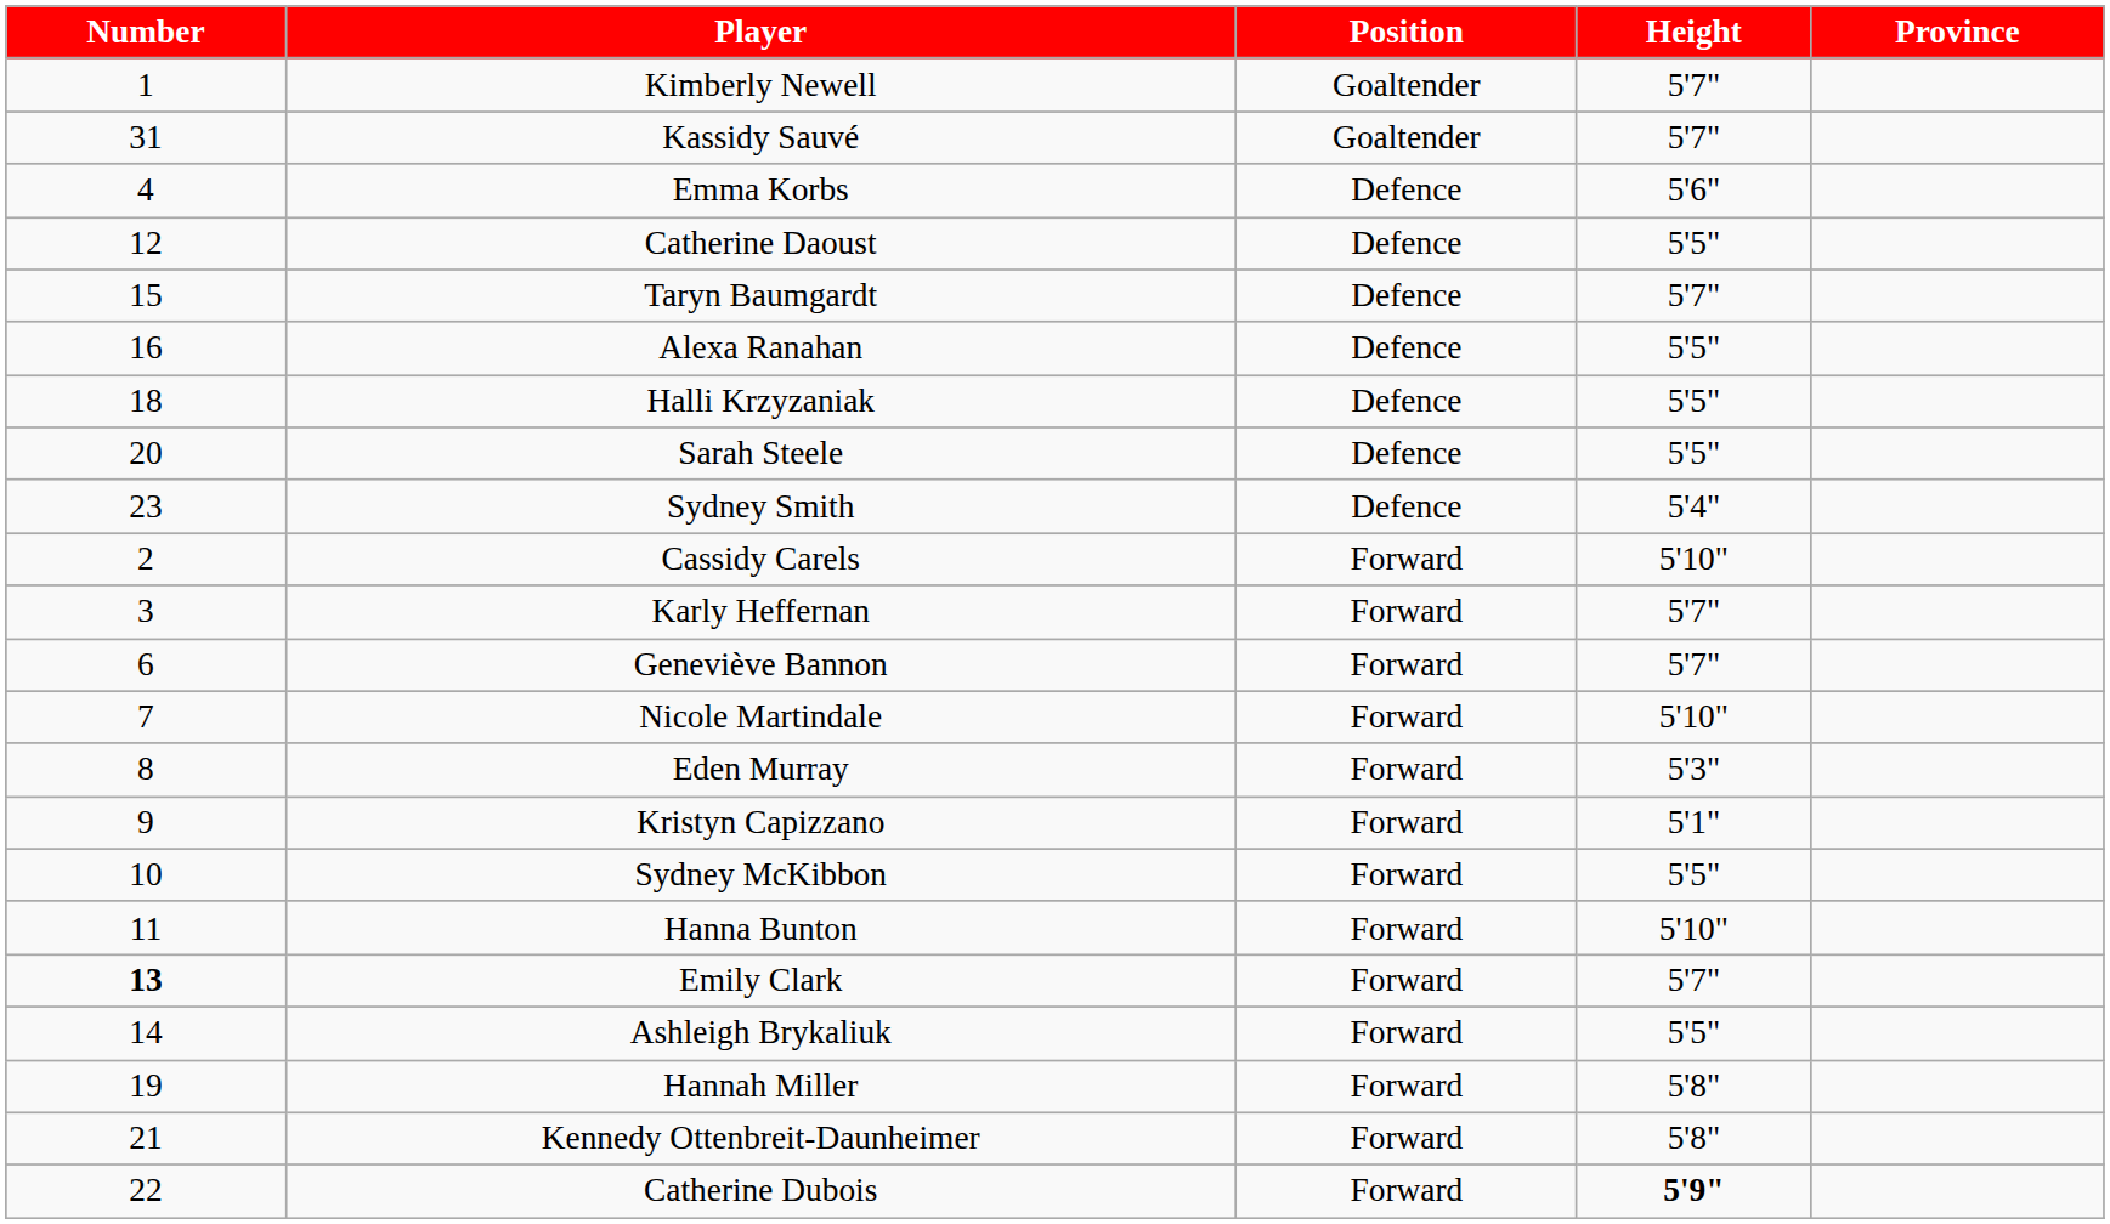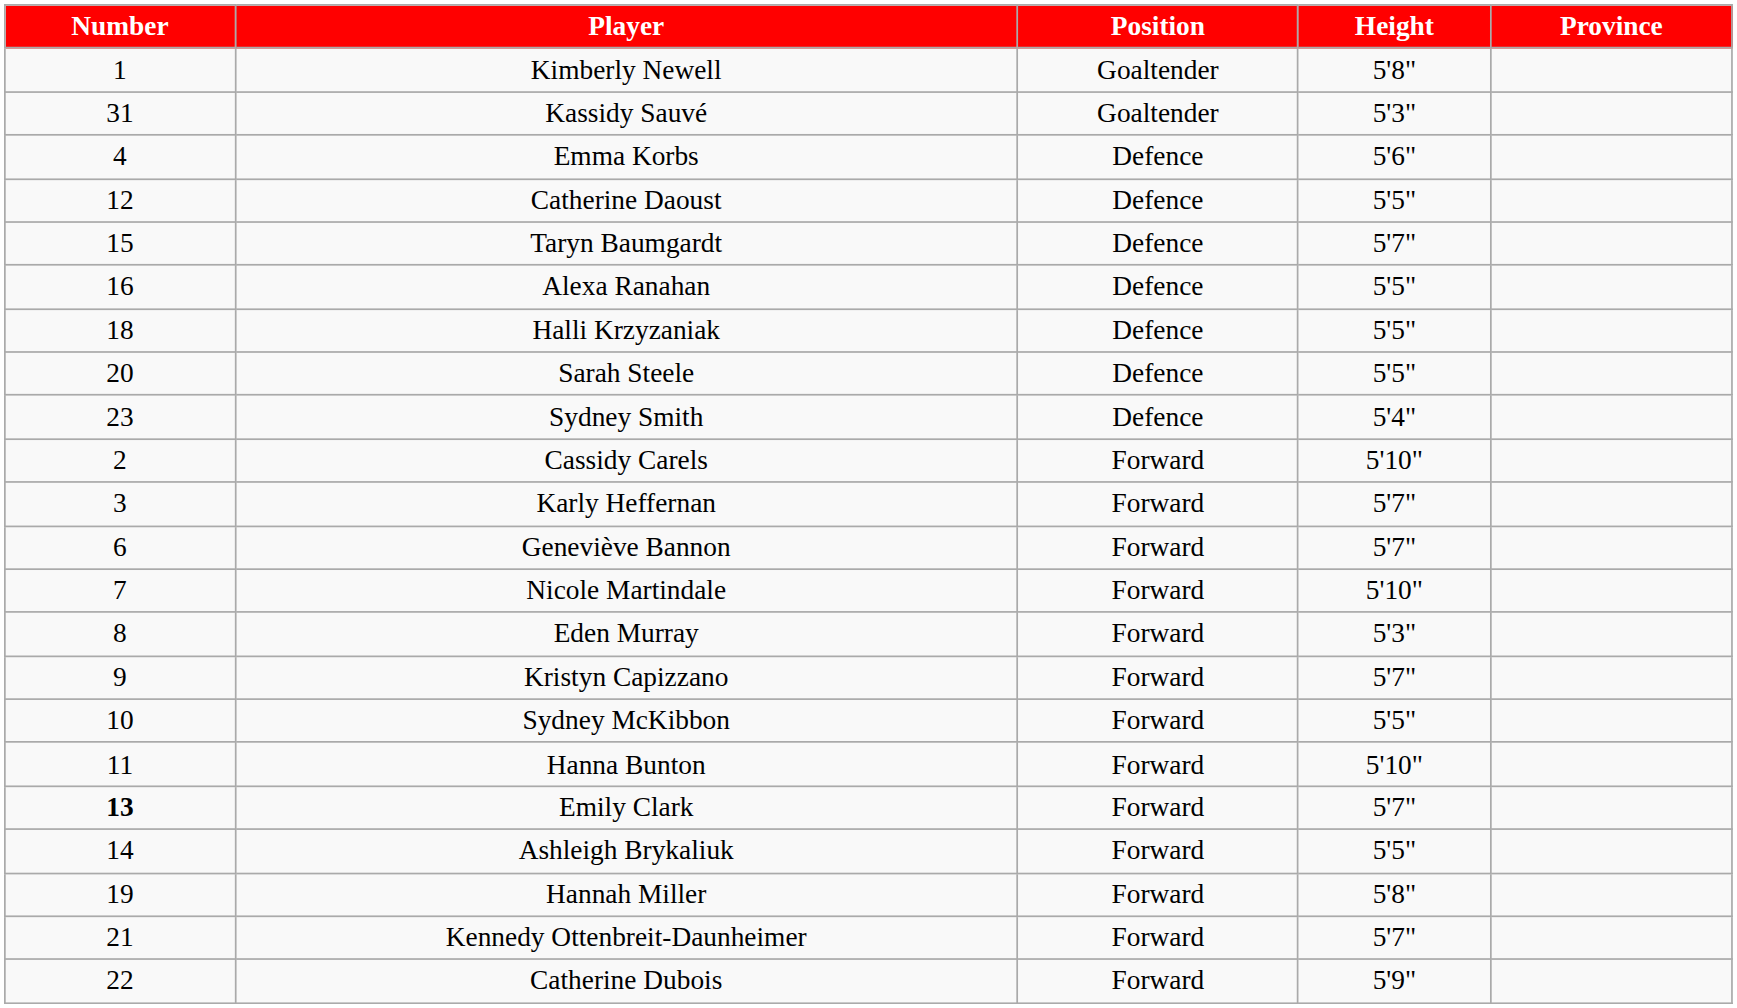 <table class="wikitable" width="80%">
 <tr align="center"  style=" background:red; color:#FFFFFF;">
 <td><strong>Number</strong></td>
 <td><strong>Player</strong></td>
 <td><strong>Position</strong></td>
 <td><strong>Height</strong></td>
 <td><strong>Province</strong></td>
 </tr>
 <tr align="center" bgcolor="">
 <td>1</td>
 <td>Kimberly Newell</td>
 <td>Goaltender</td>
-<td>5'7"</td>
+<td>5'8"</td>
 <td></td>
 </tr>
 <tr align="center" bgcolor="">
 <td>31</td>
 <td>Kassidy Sauvé</td>
 <td>Goaltender</td>
-<td>5'7"</td>
+<td>5'3"</td>
 <td></td>
 </tr>
 <tr align="center" bgcolor="">
 <td>4</td>
 <td>Emma Korbs</td>
 <td>Defence</td>
 <td>5'6"</td>
 <td></td>
 </tr>
 <tr align="center" bgcolor="">
 <td>12</td>
 <td>Catherine Daoust</td>
 <td>Defence</td>
 <td>5'5"</td>
 <td></td>
 </tr>
 <tr align="center" bgcolor="">
 <td>15</td>
 <td>Taryn Baumgardt</td>
 <td>Defence</td>
 <td>5'7"</td>
 <td></td>
 </tr>
 <tr align="center" bgcolor="">
 <td>16</td>
 <td>Alexa Ranahan</td>
 <td>Defence</td>
 <td>5'5"</td>
 <td></td>
 </tr>
 <tr align="center" bgcolor="">
 <td>18</td>
 <td>Halli Krzyzaniak</td>
 <td>Defence</td>
 <td>5'5"</td>
 <td></td>
 </tr>
 <tr align="center" bgcolor="">
 <td>20</td>
 <td>Sarah Steele</td>
 <td>Defence</td>
 <td>5'5"</td>
 <td></td>
 </tr>
 <tr align="center" bgcolor="">
 <td>23</td>
 <td>Sydney Smith</td>
 <td>Defence</td>
 <td>5'4"</td>
 <td></td>
 </tr>
 <tr align="center" bgcolor="">
 <td>2</td>
 <td>Cassidy Carels</td>
 <td>Forward</td>
 <td>5'10"</td>
 <td></td>
 </tr>
 <tr align="center" bgcolor="">
 <td>3</td>
 <td>Karly Heffernan</td>
 <td>Forward</td>
 <td>5'7"</td>
 <td></td>
 </tr>
 <tr align="center" bgcolor="">
 <td>6</td>
 <td>Geneviève Bannon</td>
 <td>Forward</td>
 <td>5'7"</td>
 <td></td>
 </tr>
 <tr align="center" bgcolor="">
 <td>7</td>
 <td>Nicole Martindale</td>
 <td>Forward</td>
 <td>5'10"</td>
 <td></td>
 </tr>
 <tr align="center" bgcolor="">
 <td>8</td>
 <td>Eden Murray</td>
 <td>Forward</td>
 <td>5'3"</td>
 <td></td>
 </tr>
 <tr align="center" bgcolor="">
 <td>9</td>
 <td>Kristyn Capizzano</td>
 <td>Forward</td>
-<td>5'1"</td>
+<td>5'7"</td>
 <td></td>
 </tr>
 <tr align="center" bgcolor="">
 <td>10</td>
 <td>Sydney McKibbon</td>
 <td>Forward</td>
 <td>5'5"</td>
 <td></td>
 </tr>
 <tr align="center" bgcolor="">
 <td>11</td>
 <td>Hanna Bunton</td>
 <td>Forward</td>
 <td>5'10"</td>
 <td></td>
 </tr>
 <tr align="center" bgcolor="">
 <td><strong>13</strong></td>
 <td>Emily Clark</td>
 <td>Forward</td>
 <td>5'7"</td>
 <td></td>
 </tr>
 <tr align="center" bgcolor="">
 <td>14</td>
 <td>Ashleigh Brykaliuk</td>
 <td>Forward</td>
 <td>5'5"</td>
 <td></td>
 </tr>
 <tr align="center" bgcolor="">
 <td>19</td>
 <td>Hannah Miller</td>
 <td>Forward</td>
 <td>5'8"</td>
 <td></td>
 </tr>
 <tr align="center" bgcolor="">
 <td>21</td>
 <td>Kennedy Ottenbreit-Daunheimer</td>
 <td>Forward</td>
-<td>5'8"</td>
+<td>5'7"</td>
 <td></td>
 </tr>
 <tr align="center" bgcolor="">
 <td>22</td>
 <td>Catherine Dubois</td>
 <td>Forward</td>
-<td><strong>5'9"</strong></td>
+<td>5'9"</td>
 <td></td>
 </tr>
 <tr align="center" bgcolor="">
 </tr>
 </table>
